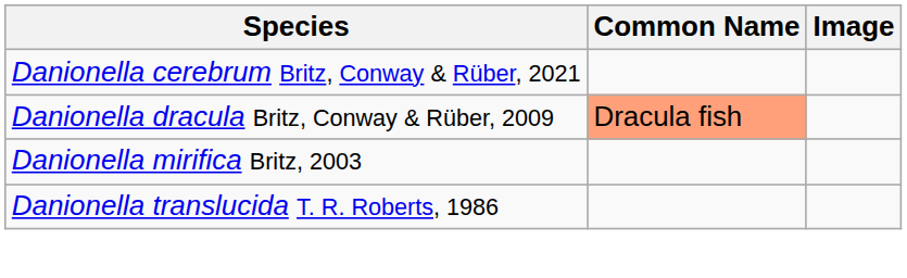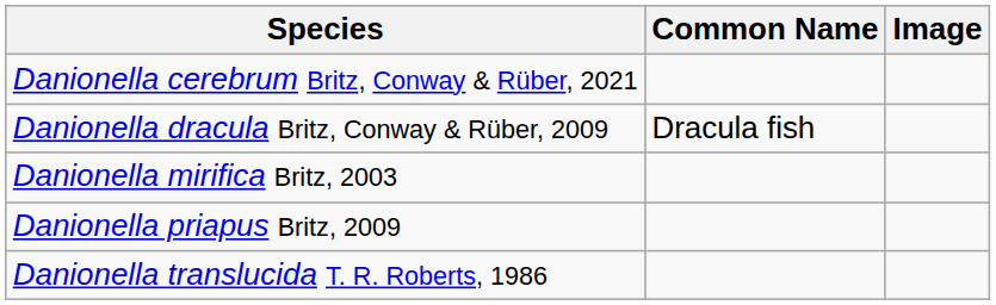 <table class="wikitable">
 <tr>
 <th>Species</th>
 <th>Common Name</th>
 <th>Image</th>
 </tr>
 <tr>
 <td><em><a href='#'>Danionella cerebrum</a></em> <small><a href='#'>Britz</a>, <a href='#'>Conway</a> & <a href='#'>Rüber</a>, 2021</small></td>
 <td></td>
 <td></td>
 </tr>
 <tr>
 <td><em><a href='#'>Danionella dracula</a></em> <small>Britz, Conway & Rüber, 2009</small></td>
-<td style="background: lightsalmon;">Dracula fish</td>
+<td>Dracula fish</td>
 <td></td>
 </tr>
 <tr>
 <td><em><a href='#'>Danionella mirifica</a></em> <small>Britz, 2003</small></td>
+<td></td>
+<td></td>
+</tr>
+<tr>
+<td><em><a href='#'>Danionella priapus</a></em> <small>Britz, 2009</small></td>
 <td></td>
 <td></td>
 </tr>
 <tr>
 <td><em><a href='#'>Danionella translucida</a></em> <small><a href='#'>T. R. Roberts</a>, 1986</small></td>
 <td></td>
 <td></td>
 </tr>
 </table>
